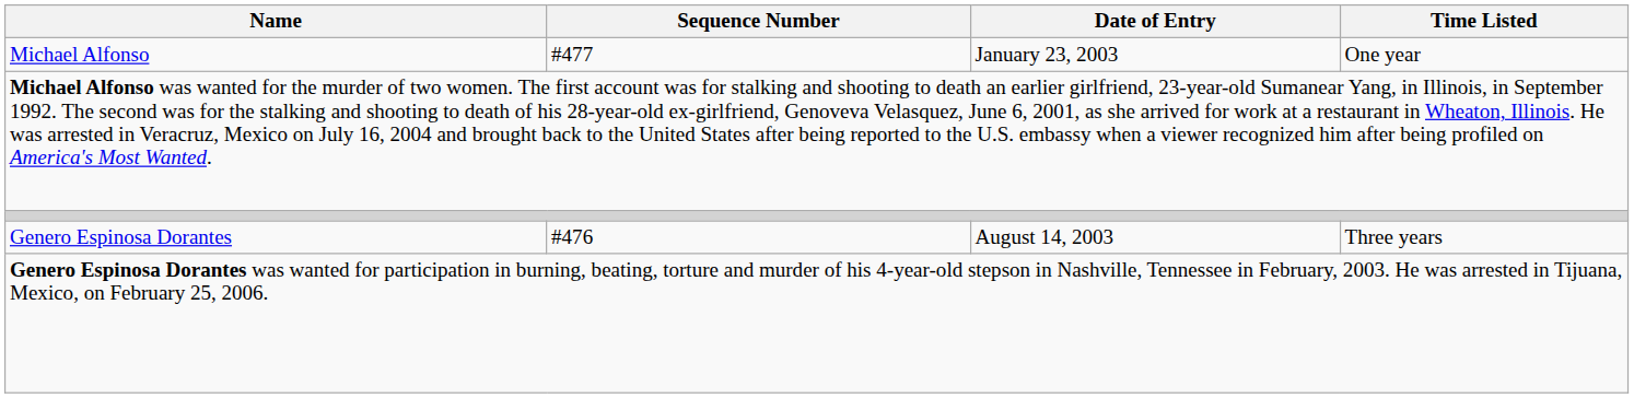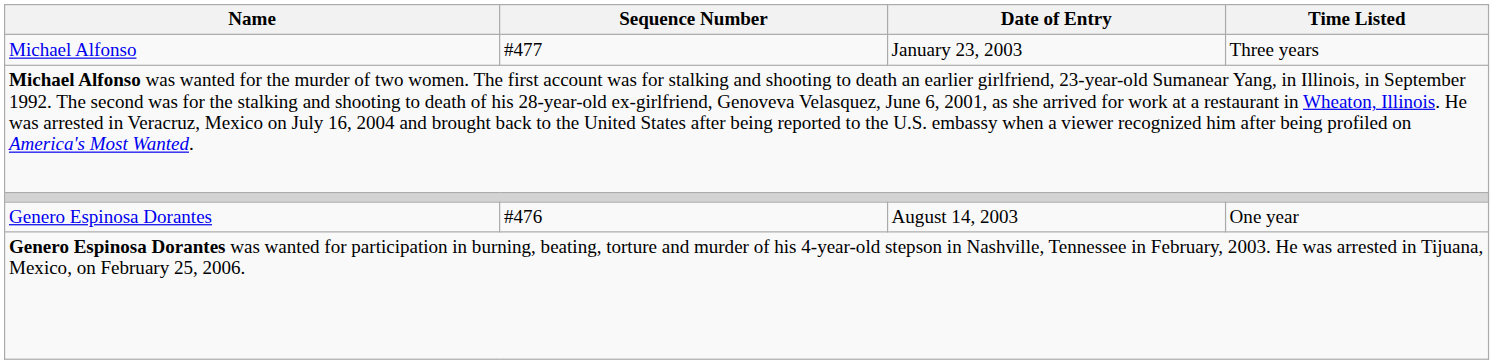 <table class="wikitable">
 <tr>
 <th>Name</th>
 <th>Sequence Number</th>
 <th>Date of Entry</th>
 <th>Time Listed</th>
 </tr>
 <tr>
 <td height="10"><a href='#'>Michael Alfonso</a></td>
 <td>#477</td>
 <td>January 23, 2003</td>
-<td>One year</td>
+<td>Three years</td>
 </tr>
 <tr>
 <td colspan="4" valign="top" height="100"><strong>Michael Alfonso</strong> was wanted for the murder of two women. The first account was for stalking and shooting to death an earlier girlfriend, 23-year-old Sumanear Yang, in Illinois, in September 1992. The second was for the stalking and shooting to death of his 28-year-old ex-girlfriend, Genoveva Velasquez, June 6, 2001, as she arrived for work at a restaurant in <a href='#'>Wheaton, Illinois</a>. He was arrested in Veracruz, Mexico on July 16, 2004 and brought back to the United States after being reported to the U.S. embassy when a viewer recognized him after being profiled on <em><a href='#'>America's Most Wanted</a></em>.</td>
 </tr>
 <tr>
 <td colSpan="4" style="background-color:lightgrey;"></td>
 </tr>
 <tr>
 <td height="10"><a href='#'>Genero Espinosa Dorantes</a></td>
 <td>#476</td>
 <td>August 14, 2003</td>
-<td>Three years</td>
+<td>One year</td>
 </tr>
 <tr>
 <td colspan="4" valign="top" height="100"><strong>Genero Espinosa Dorantes</strong> was wanted for participation in burning, beating, torture and murder of his 4-year-old stepson in Nashville, Tennessee in February, 2003. He was arrested in Tijuana, Mexico, on February 25, 2006.</td>
 </tr>
 </table>
